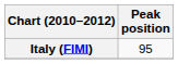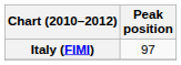 <table class="wikitable sortable plainrowheaders" style="text-align:center">
 <tr>
 <th>Chart (2010–2012)</th>
 <th>Peak<br>position</th>
 </tr>
 <tr>
 <th scope="row">Italy (<a href='#'>FIMI</a>)</th>
-<td>95</td>
+<td>97</td>
 </tr>
 <tr>
 </tr>
 <tr>
 </tr>
 </table>
